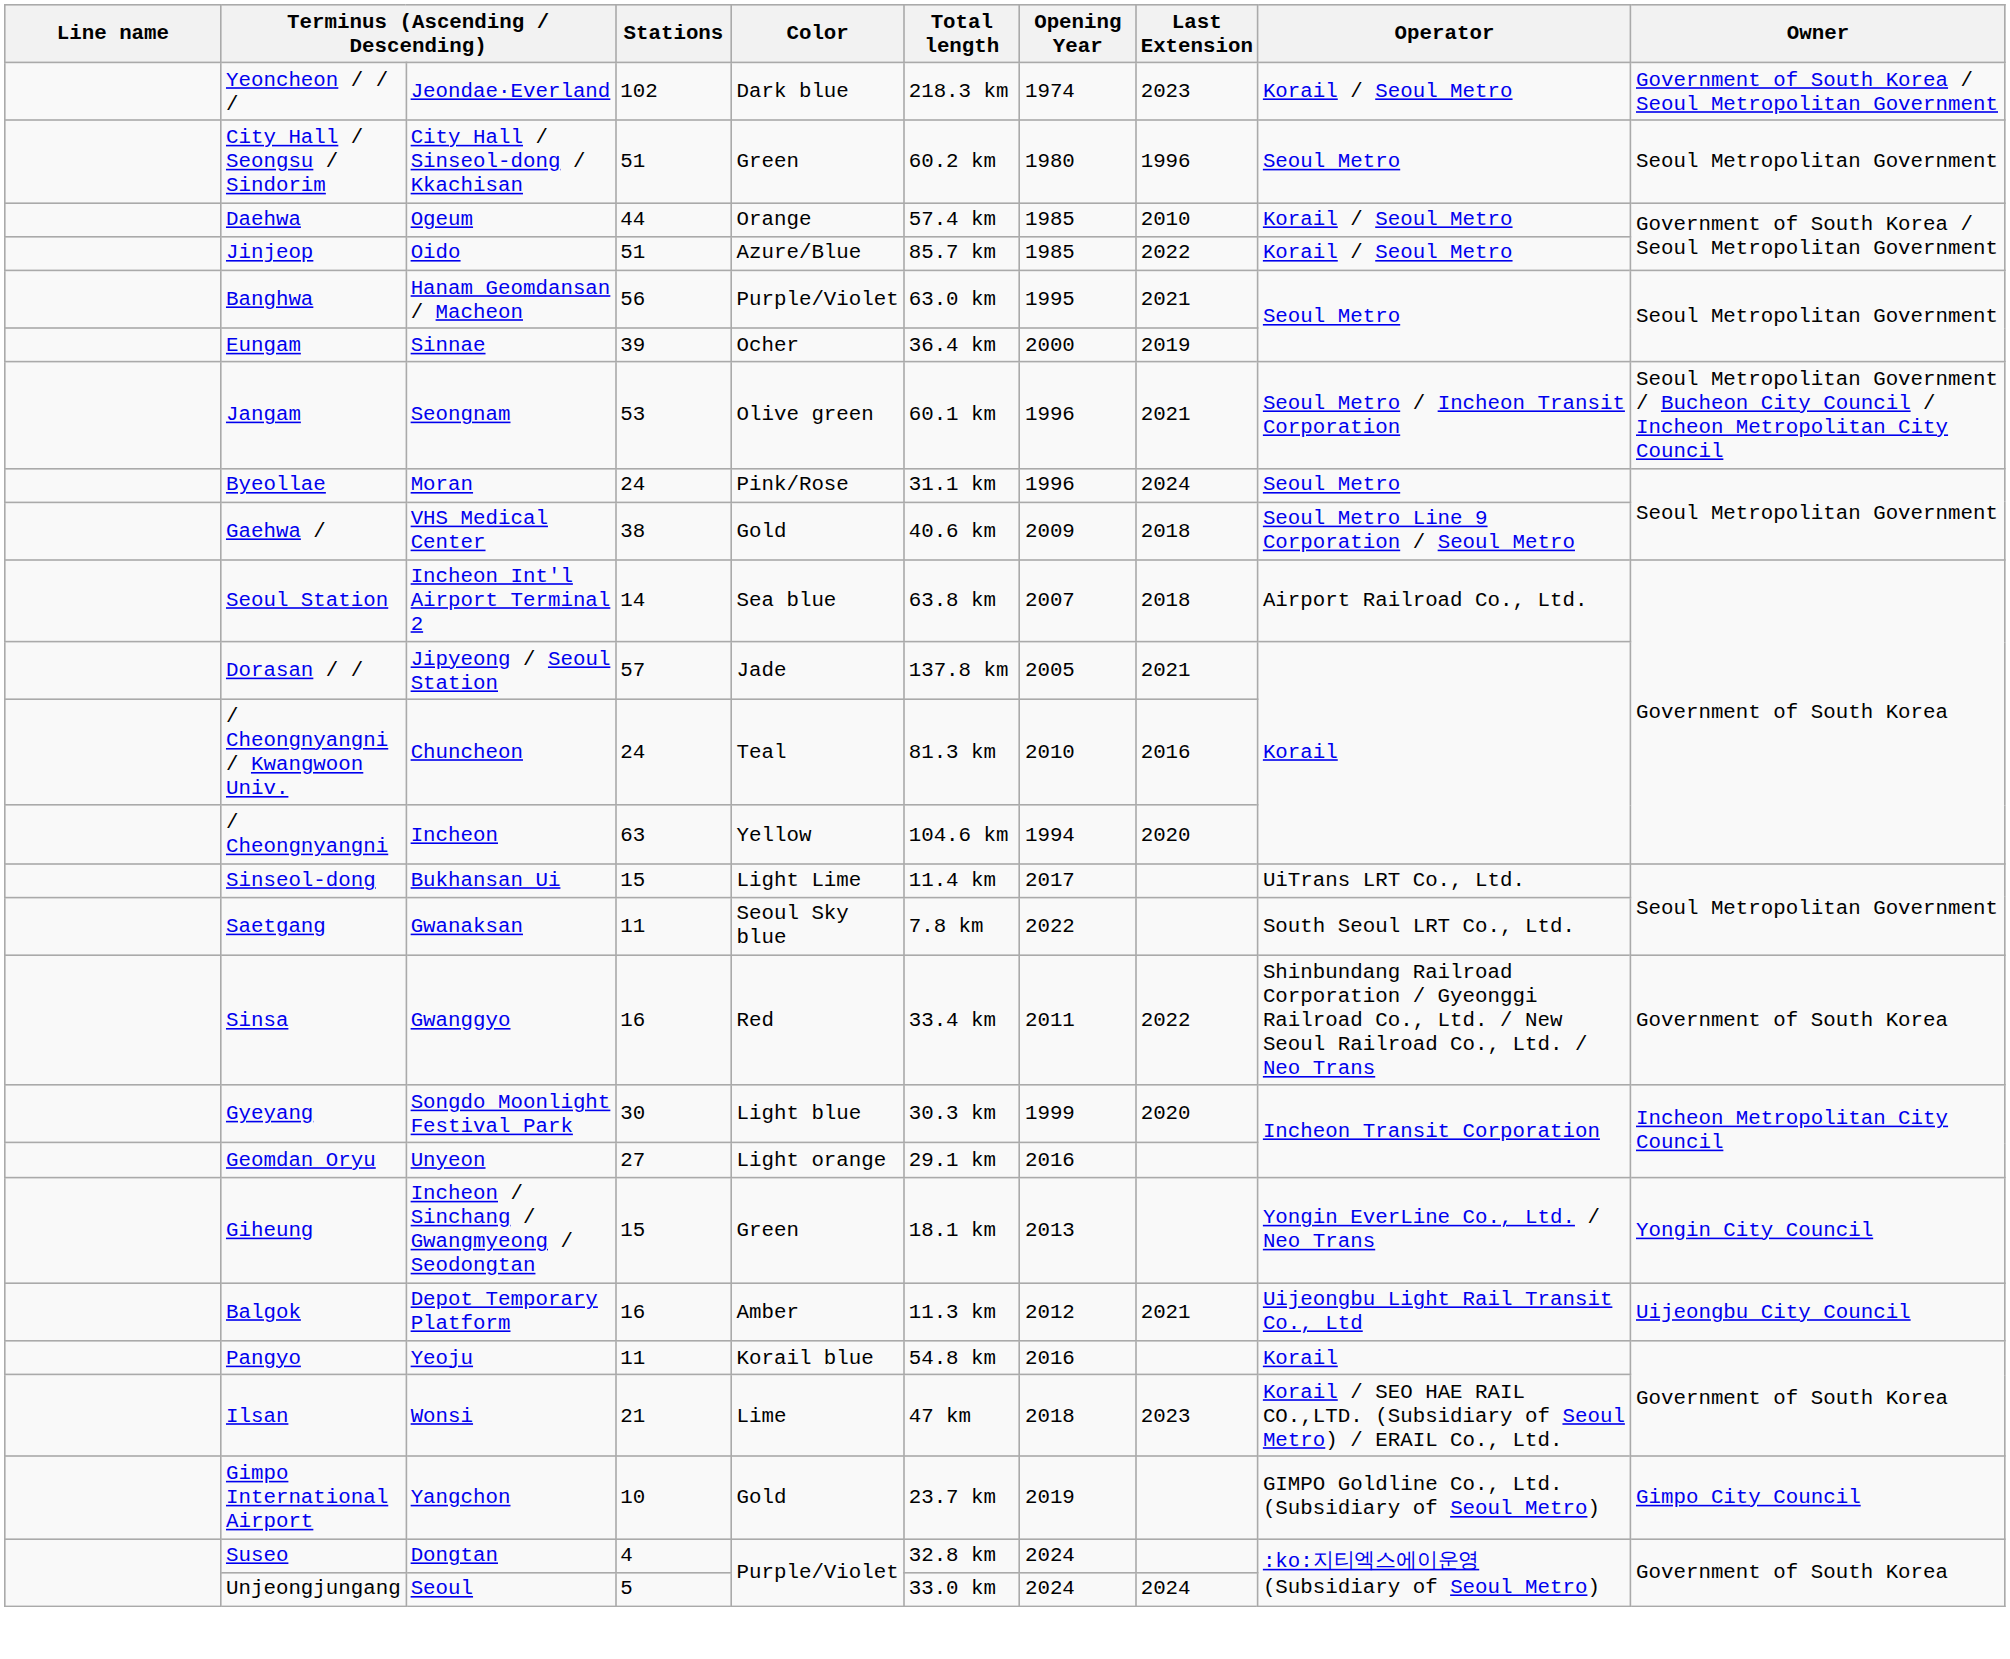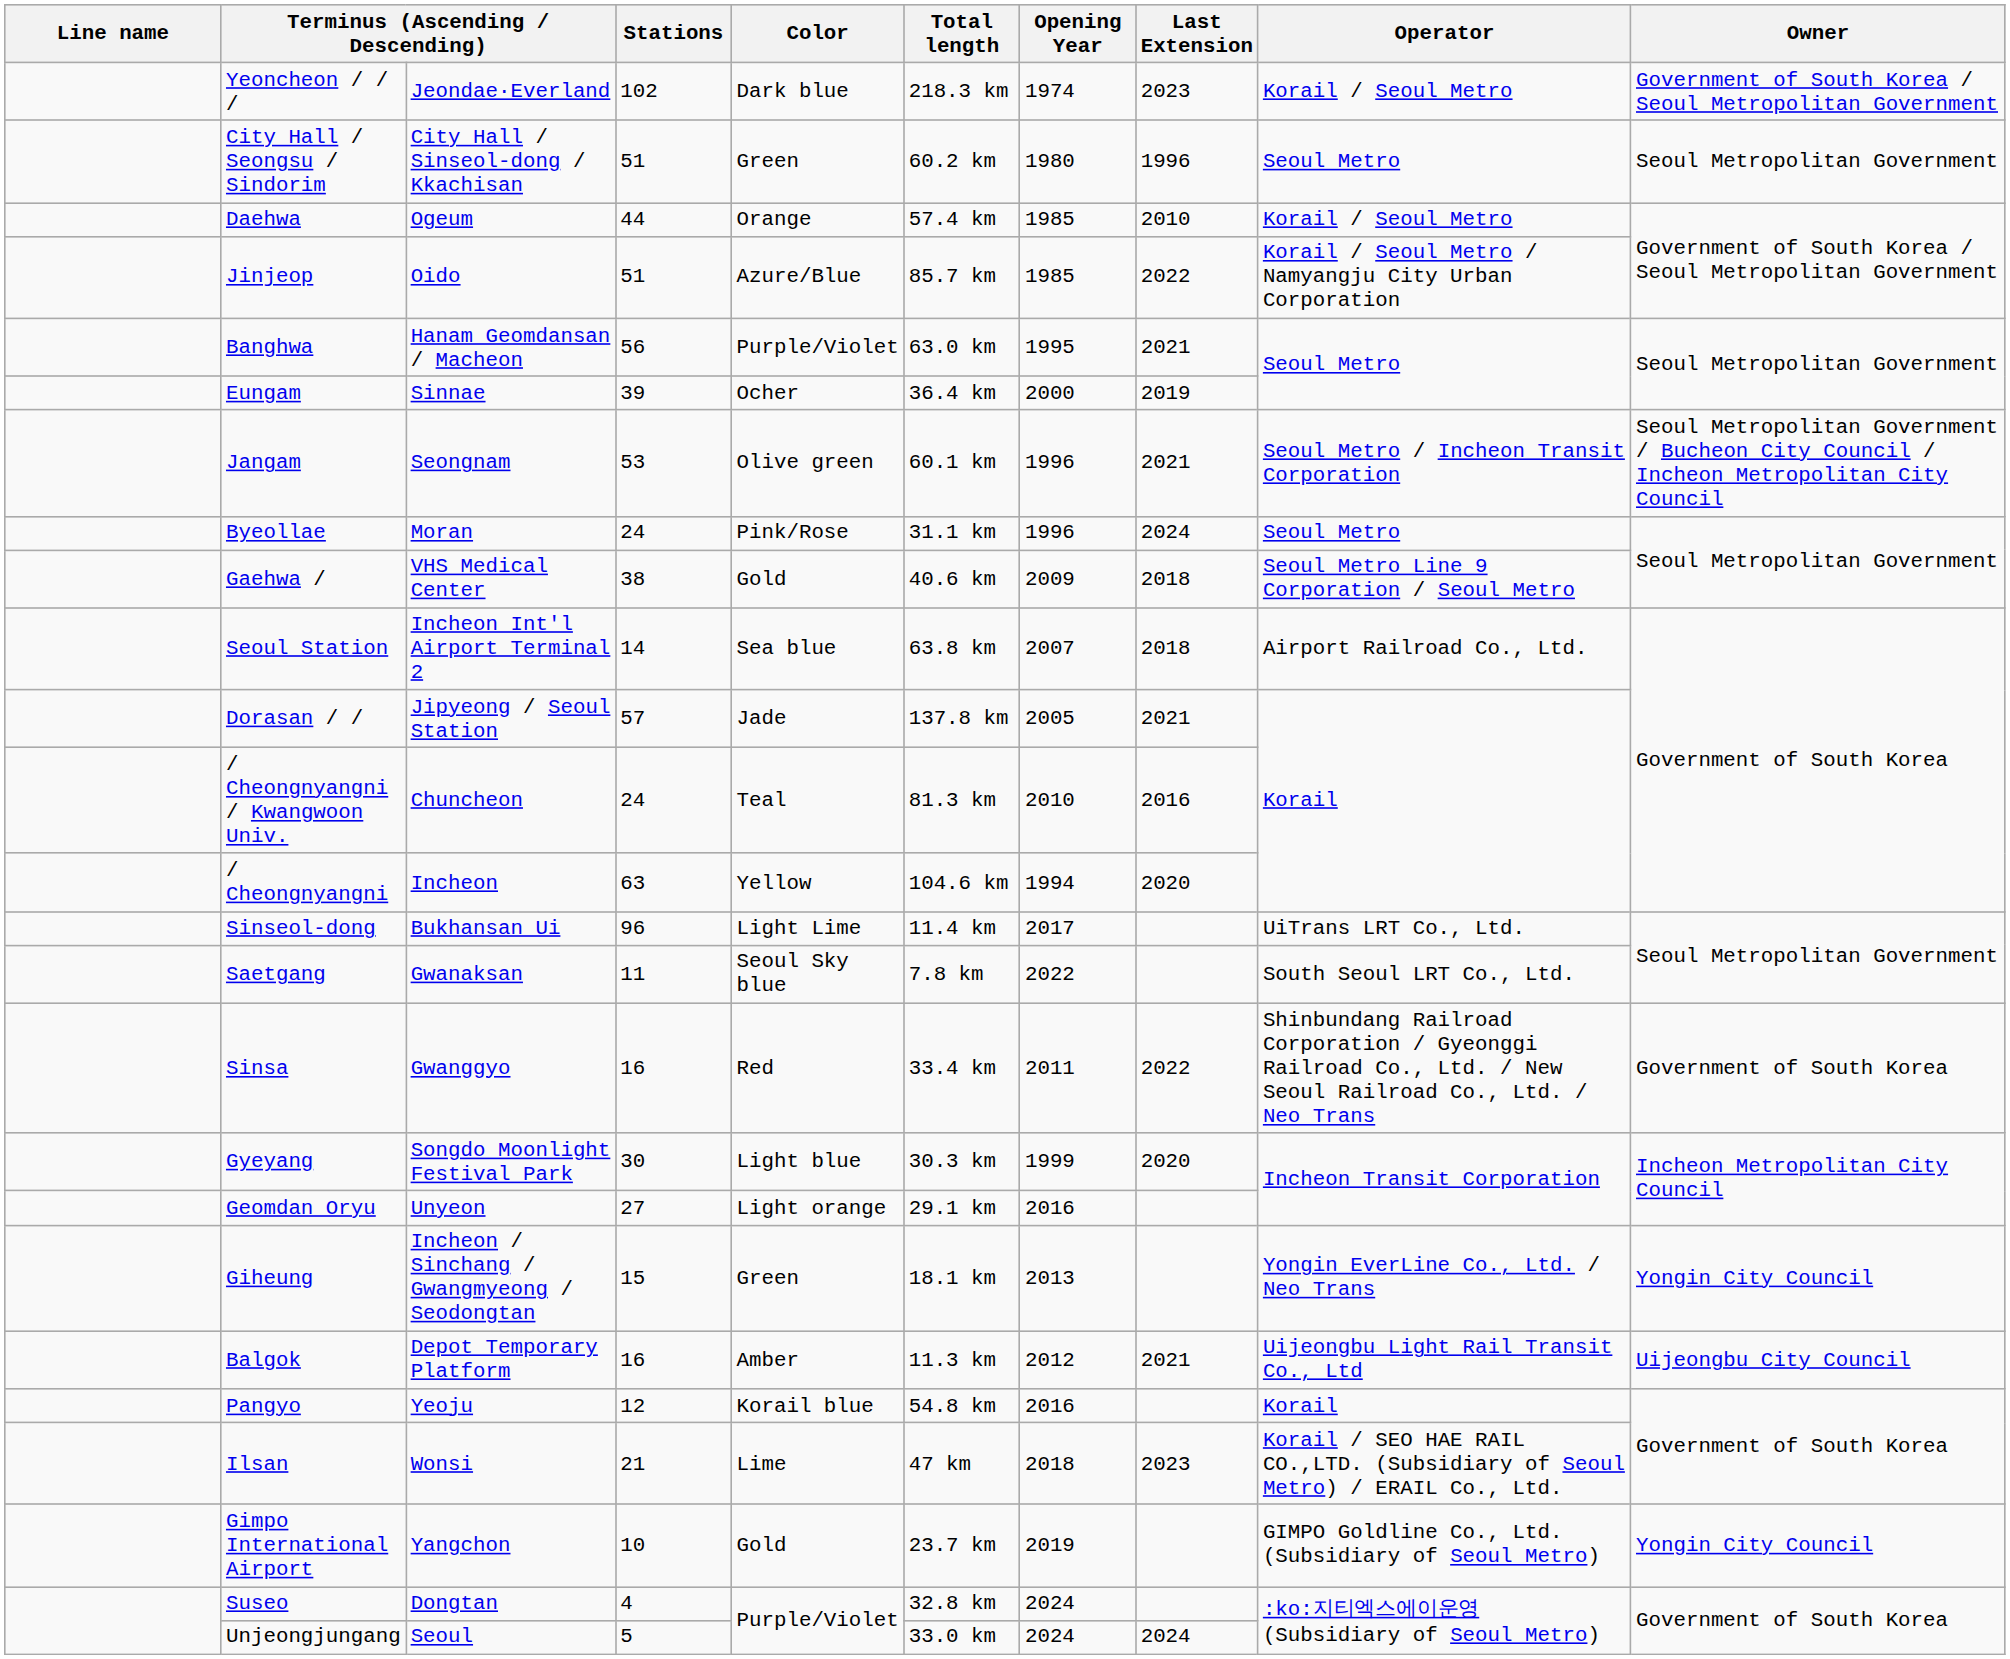 <table class="wikitable sortable">
 <tr>
 <th style="width:100pt;">Line name</th>
 <th style="width:350pt;" colspan=2>Terminus (Ascending / Descending)</th>
 <th style="width:50pt;">Stations</th>
 <th>Color</th>
 <th style="width:50pt;">Total length</th>
 <th style="width:50pt;">Opening Year</th>
 <th style="width:50pt;">Last Extension</th>
 <th style="width:175pt;">Operator</th>
 <th style="width:175pt;">Owner</th>
 </tr>
 <tr>
 <td style="text-align:center"></td>
 <td><a href='#'>Yeoncheon</a> /  /  / </td>
 <td><a href='#'>Jeondae·Everland</a></td>
 <td>102</td>
 <td>Dark blue</td>
 <td>218.3 km</td>
 <td>1974</td>
 <td>2023</td>
 <td><a href='#'>Korail</a> / <a href='#'>Seoul Metro</a></td>
 <td><a href='#'>Government of South Korea</a> / <a href='#'>Seoul Metropolitan Government</a></td>
 </tr>
 <tr>
 <td style="text-align:center;"></td>
 <td><a href='#'>City Hall</a> / <a href='#'>Seongsu</a> / <a href='#'>Sindorim</a></td>
 <td><a href='#'>City Hall</a> / <a href='#'>Sinseol-dong</a> / <a href='#'>Kkachisan</a></td>
 <td>51</td>
 <td>Green</td>
 <td>60.2 km </td>
 <td>1980</td>
 <td>1996</td>
 <td><a href='#'>Seoul Metro</a></td>
 <td>Seoul Metropolitan Government</td>
 </tr>
 <tr>
 <td style="text-align:center;"></td>
 <td><a href='#'>Daehwa</a></td>
 <td><a href='#'>Ogeum</a></td>
 <td>44</td>
 <td>Orange</td>
 <td>57.4 km</td>
 <td>1985</td>
 <td>2010</td>
 <td rowspan=1><a href='#'>Korail</a> / <a href='#'>Seoul Metro</a></td>
 <td rowspan="2">Government of South Korea / Seoul Metropolitan Government</td>
 </tr>
 <tr>
 <td style="text-align:center;"></td>
 <td><a href='#'>Jinjeop</a></td>
 <td><a href='#'>Oido</a></td>
 <td>51</td>
 <td>Azure/Blue</td>
 <td>85.7 km</td>
 <td>1985</td>
 <td>2022</td>
-<td rowspan=1><a href='#'>Korail</a> / <a href='#'>Seoul Metro</a></td>
+<td rowspan=1><a href='#'>Korail</a> / <a href='#'>Seoul Metro</a> / Namyangju City Urban Corporation</td>
 </tr>
 <tr>
 <td style="text-align:center;"></td>
 <td><a href='#'>Banghwa</a></td>
 <td><a href='#'>Hanam Geomdansan</a> / <a href='#'>Macheon</a></td>
 <td>56</td>
 <td>Purple/Violet</td>
 <td>63.0 km</td>
 <td>1995</td>
 <td>2021</td>
 <td rowspan=2><a href='#'>Seoul Metro</a></td>
 <td rowspan="2">Seoul Metropolitan Government</td>
 </tr>
 <tr>
 <td style="text-align:center;"></td>
 <td><a href='#'>Eungam</a></td>
 <td><a href='#'>Sinnae</a></td>
 <td>39</td>
 <td>Ocher</td>
 <td>36.4 km</td>
 <td>2000</td>
 <td>2019</td>
 </tr>
 <tr>
 <td style="text-align:center;"></td>
 <td><a href='#'>Jangam</a></td>
 <td><a href='#'>Seongnam</a></td>
 <td>53</td>
 <td>Olive green</td>
 <td>60.1 km</td>
 <td>1996</td>
 <td>2021</td>
 <td><a href='#'>Seoul Metro</a> / <a href='#'>Incheon Transit Corporation</a></td>
 <td>Seoul Metropolitan Government / <a href='#'>Bucheon City Council</a> / <a href='#'>Incheon Metropolitan City Council</a></td>
 </tr>
 <tr>
 <td style="text-align:center;"></td>
 <td><a href='#'>Byeollae</a></td>
 <td><a href='#'>Moran</a></td>
 <td>24</td>
 <td>Pink/Rose</td>
 <td>31.1 km</td>
 <td>1996</td>
 <td>2024</td>
 <td><a href='#'>Seoul Metro</a></td>
 <td rowspan="2">Seoul Metropolitan Government</td>
 </tr>
 <tr>
 <td style="text-align:center;"></td>
 <td><a href='#'>Gaehwa</a> / </td>
 <td><a href='#'>VHS Medical Center</a></td>
 <td>38</td>
 <td>Gold</td>
 <td>40.6 km</td>
 <td>2009</td>
 <td>2018</td>
 <td><a href='#'>Seoul Metro Line 9 Corporation</a> / <a href='#'>Seoul Metro</a></td>
 </tr>
 <tr>
 <td style="text-align:center;"></td>
 <td><a href='#'>Seoul Station</a></td>
 <td><a href='#'>Incheon Int'l Airport Terminal 2</a></td>
 <td>14</td>
 <td>Sea blue</td>
 <td>63.8 km</td>
 <td>2007</td>
 <td>2018</td>
 <td>Airport Railroad Co., Ltd.</td>
 <td rowspan="4">Government of South Korea</td>
 </tr>
 <tr>
 <td style="text-align:center;"></td>
 <td><a href='#'>Dorasan</a> /  / </td>
 <td><a href='#'>Jipyeong</a> / <a href='#'>Seoul Station</a></td>
 <td>57</td>
 <td>Jade</td>
 <td>137.8 km</td>
 <td>2005</td>
 <td>2021</td>
 <td rowspan="3"><a href='#'>Korail</a></td>
 </tr>
 <tr>
 <td style="text-align:center;"></td>
 <td> / <a href='#'>Cheongnyangni</a> / <a href='#'>Kwangwoon Univ.</a></td>
 <td><a href='#'>Chuncheon</a></td>
 <td>24</td>
 <td>Teal</td>
 <td>81.3 km</td>
 <td>2010</td>
 <td>2016</td>
 </tr>
 <tr>
 <td style="text-align:center;"></td>
 <td> / <a href='#'>Cheongnyangni</a></td>
 <td><a href='#'>Incheon</a></td>
 <td>63</td>
 <td>Yellow</td>
 <td>104.6 km</td>
 <td>1994</td>
 <td>2020</td>
 </tr>
 <tr>
 <td style="text-align:center;"></td>
 <td><a href='#'>Sinseol-dong</a></td>
 <td><a href='#'>Bukhansan Ui</a></td>
-<td>15</td>
+<td>96</td>
 <td>Light Lime</td>
 <td>11.4 km</td>
 <td>2017</td>
 <td></td>
 <td>UiTrans LRT Co., Ltd.</td>
 <td rowspan="2">Seoul Metropolitan Government</td>
 </tr>
 <tr>
 <td style="text-align:center;"></td>
 <td><a href='#'>Saetgang</a></td>
 <td><a href='#'>Gwanaksan</a></td>
 <td>11</td>
 <td>Seoul Sky blue</td>
 <td>7.8 km</td>
 <td>2022</td>
 <td></td>
 <td>South Seoul LRT Co., Ltd.</td>
 </tr>
 <tr>
 <td style="text-align:center;"></td>
 <td><a href='#'>Sinsa</a></td>
 <td><a href='#'>Gwanggyo</a></td>
 <td>16</td>
 <td>Red</td>
 <td>33.4 km</td>
 <td>2011</td>
 <td>2022</td>
 <td>Shinbundang Railroad Corporation / Gyeonggi Railroad Co., Ltd. / New Seoul Railroad Co., Ltd. / <a href='#'>Neo Trans</a></td>
 <td>Government of South Korea</td>
 </tr>
 <tr>
 <td style="text-align:center;"></td>
 <td><a href='#'>Gyeyang</a></td>
 <td><a href='#'>Songdo Moonlight Festival Park</a></td>
 <td>30</td>
 <td>Light blue</td>
 <td>30.3 km</td>
 <td>1999</td>
 <td>2020</td>
 <td rowspan="2"><a href='#'>Incheon Transit Corporation</a></td>
 <td rowspan="2"><a href='#'>Incheon Metropolitan City Council</a></td>
 </tr>
 <tr>
 <td style="text-align:center;"></td>
 <td><a href='#'>Geomdan Oryu</a></td>
 <td><a href='#'>Unyeon</a></td>
 <td>27</td>
 <td>Light orange</td>
 <td>29.1 km</td>
 <td>2016</td>
 <td></td>
 </tr>
 <tr>
 <td style="text-align:center;"></td>
 <td><a href='#'>Giheung</a></td>
 <td><a href='#'>Incheon</a> / <a href='#'>Sinchang</a> / <a href='#'>Gwangmyeong</a> / <a href='#'>Seodongtan</a></td>
 <td>15</td>
 <td>Green</td>
 <td>18.1 km</td>
 <td>2013</td>
 <td></td>
 <td><a href='#'>Yongin EverLine Co., Ltd.</a> / <a href='#'>Neo Trans</a></td>
 <td><a href='#'>Yongin City Council</a></td>
 </tr>
 <tr>
 <td style="text-align:center;"></td>
 <td><a href='#'>Balgok</a></td>
 <td><a href='#'>Depot Temporary Platform</a></td>
 <td>16</td>
 <td>Amber</td>
 <td>11.3 km</td>
 <td>2012</td>
 <td>2021</td>
 <td><a href='#'>Uijeongbu Light Rail Transit Co., Ltd</a></td>
 <td><a href='#'>Uijeongbu City Council</a></td>
 </tr>
 <tr>
 <td style="text-align:center;"></td>
 <td><a href='#'>Pangyo</a></td>
 <td><a href='#'>Yeoju</a></td>
-<td>11</td>
+<td>12</td>
 <td>Korail blue</td>
 <td>54.8 km</td>
 <td>2016</td>
 <td></td>
 <td><a href='#'>Korail</a></td>
 <td rowspan="2">Government of South Korea</td>
 </tr>
 <tr>
 <td style="text-align:center;"></td>
 <td><a href='#'>Ilsan</a></td>
 <td><a href='#'>Wonsi</a></td>
 <td>21</td>
 <td>Lime</td>
 <td>47 km</td>
 <td>2018</td>
 <td>2023</td>
 <td><a href='#'>Korail</a> / SEO HAE RAIL CO.,LTD. (Subsidiary of <a href='#'>Seoul Metro</a>) / ERAIL Co., Ltd.</td>
 </tr>
 <tr>
 <td style="text-align:center;"></td>
 <td><a href='#'>Gimpo International Airport</a></td>
 <td><a href='#'>Yangchon</a></td>
 <td>10</td>
 <td>Gold</td>
 <td>23.7 km</td>
 <td>2019</td>
 <td></td>
 <td>GIMPO Goldline Co., Ltd. (Subsidiary of <a href='#'>Seoul Metro</a>)</td>
-<td><a href='#'>Gimpo City Council</a></td>
+<td><a href='#'>Yongin City Council</a></td>
 </tr>
 <tr>
 <td rowspan="2" style="text-align:center;"></td>
 <td><a href='#'>Suseo</a></td>
 <td><a href='#'>Dongtan</a></td>
 <td>4</td>
 <td rowspan="2">Purple/Violet</td>
 <td>32.8 km</td>
 <td>2024</td>
 <td></td>
 <td rowspan="2"><a href='#'>:ko:지티엑스에이운영</a> (Subsidiary of <a href='#'>Seoul Metro</a>)</td>
 <td rowspan="2">Government of South Korea</td>
 </tr>
 <tr>
 <td>Unjeongjungang</td>
 <td><a href='#'>Seoul</a></td>
 <td>5</td>
 <td>33.0 km</td>
 <td>2024</td>
 <td>2024</td>
 </tr>
 </table>
